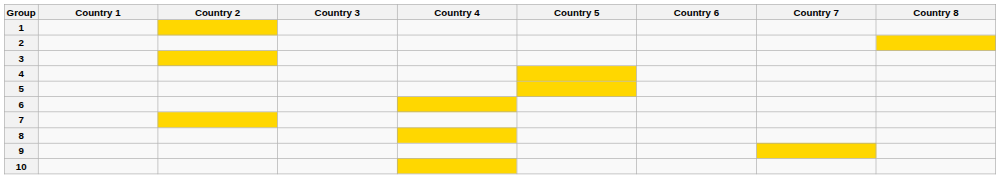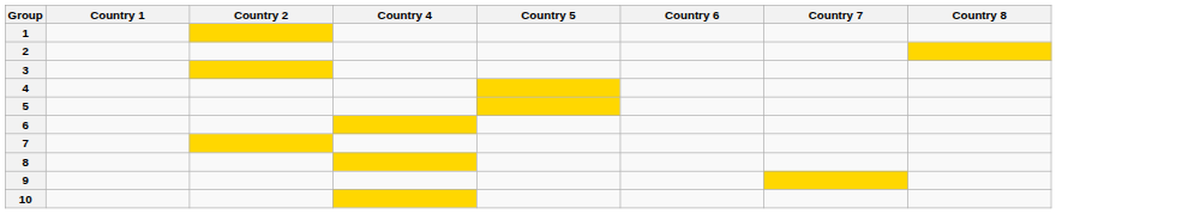 <table class="wikitable sortable" style="font-size: 95%;">
 <tr>
 <th>Group</th>
 <th width="180">Country 1</th>
 <th width="180">Country 2</th>
-<th width="180">Country 3</th>
 <th width="180">Country 4</th>
 <th width="180">Country 5</th>
 <th width="180">Country 6</th>
 <th width="180">Country 7</th>
 <th width="180">Country 8</th>
 </tr>
 <tr>
 <th>1</th>
 <td></td>
 <td bgcolor="gold"></td>
-<td><s></s></td>
 <td></td>
 <td></td>
 <td></td>
 <td></td>
 <td></td>
 </tr>
 <tr>
 <th>2</th>
 <td><s></s></td>
-<td></td>
 <td></td>
 <td></td>
 <td></td>
 <td></td>
 <td></td>
 <td bgcolor="gold"></td>
 </tr>
 <tr>
 <th>3</th>
 <td></td>
 <td bgcolor="gold"></td>
 <td></td>
 <td></td>
 <td></td>
 <td></td>
 <td></td>
-<td></td>
 </tr>
 <tr>
 <th>4</th>
-<td></td>
 <td></td>
 <td></td>
 <td></td>
 <td bgcolor="gold"></td>
 <td></td>
 <td></td>
 <td></td>
 </tr>
 <tr>
 <th>5</th>
 <td></td>
 <td></td>
 <td></td>
-<td></td>
 <td bgcolor="gold"></td>
 <td></td>
 <td></td>
 <td></td>
 </tr>
 <tr>
 <th>6</th>
-<td></td>
 <td></td>
 <td></td>
 <td bgcolor="gold"></td>
 <td></td>
 <td></td>
 <td></td>
 <td></td>
 </tr>
 <tr>
 <th>7</th>
 <td></td>
 <td bgcolor="gold"></td>
 <td></td>
 <td></td>
 <td></td>
 <td></td>
 <td></td>
-<td></td>
 </tr>
 <tr>
 <th>8</th>
 <td></td>
 <td></td>
-<td><s></s></td>
 <td bgcolor="gold"></td>
 <td></td>
 <td></td>
 <td></td>
 <td></td>
 </tr>
 <tr>
 <th>9</th>
 <td></td>
 <td></td>
 <td></td>
 <td></td>
-<td></td>
 <td><s></s></td>
 <td bgcolor="gold"></td>
 <td></td>
 </tr>
 <tr>
 <th>10</th>
-<td></td>
 <td></td>
 <td></td>
 <td bgcolor="gold"></td>
 <td></td>
 <td></td>
 <td></td>
 <td></td>
 </tr>
 </table>
